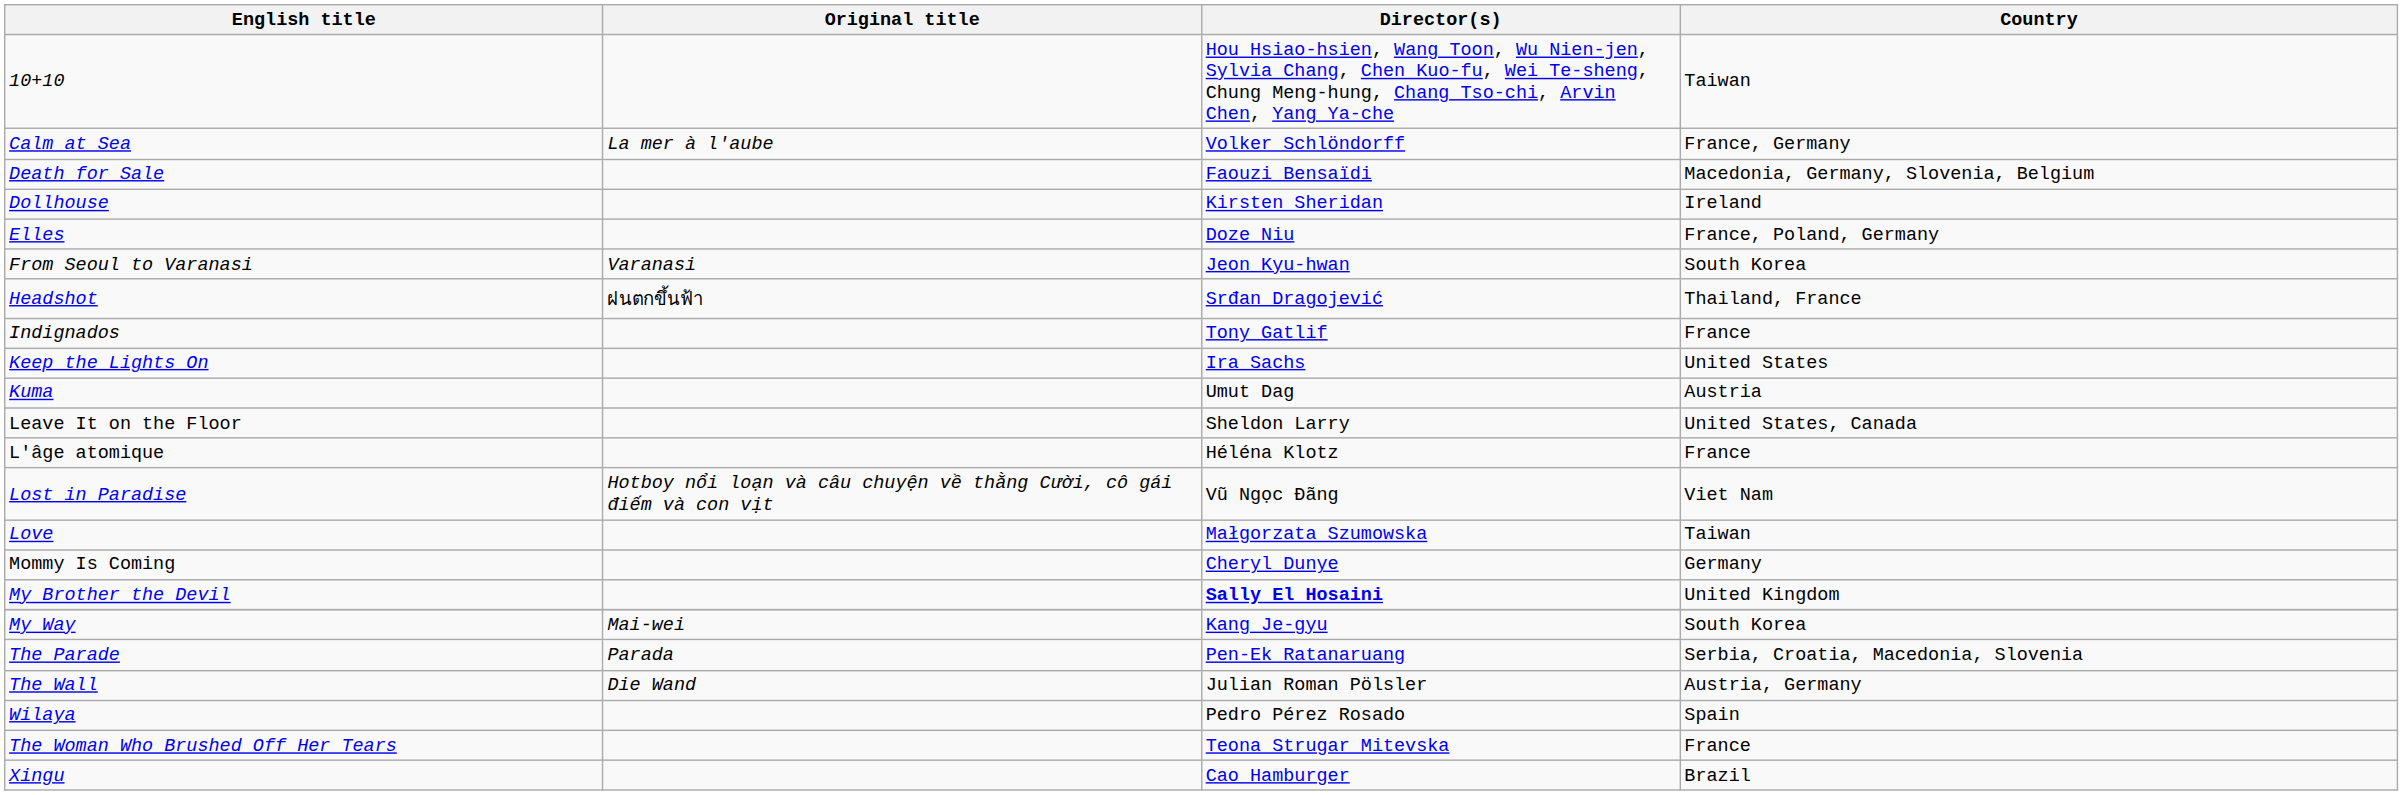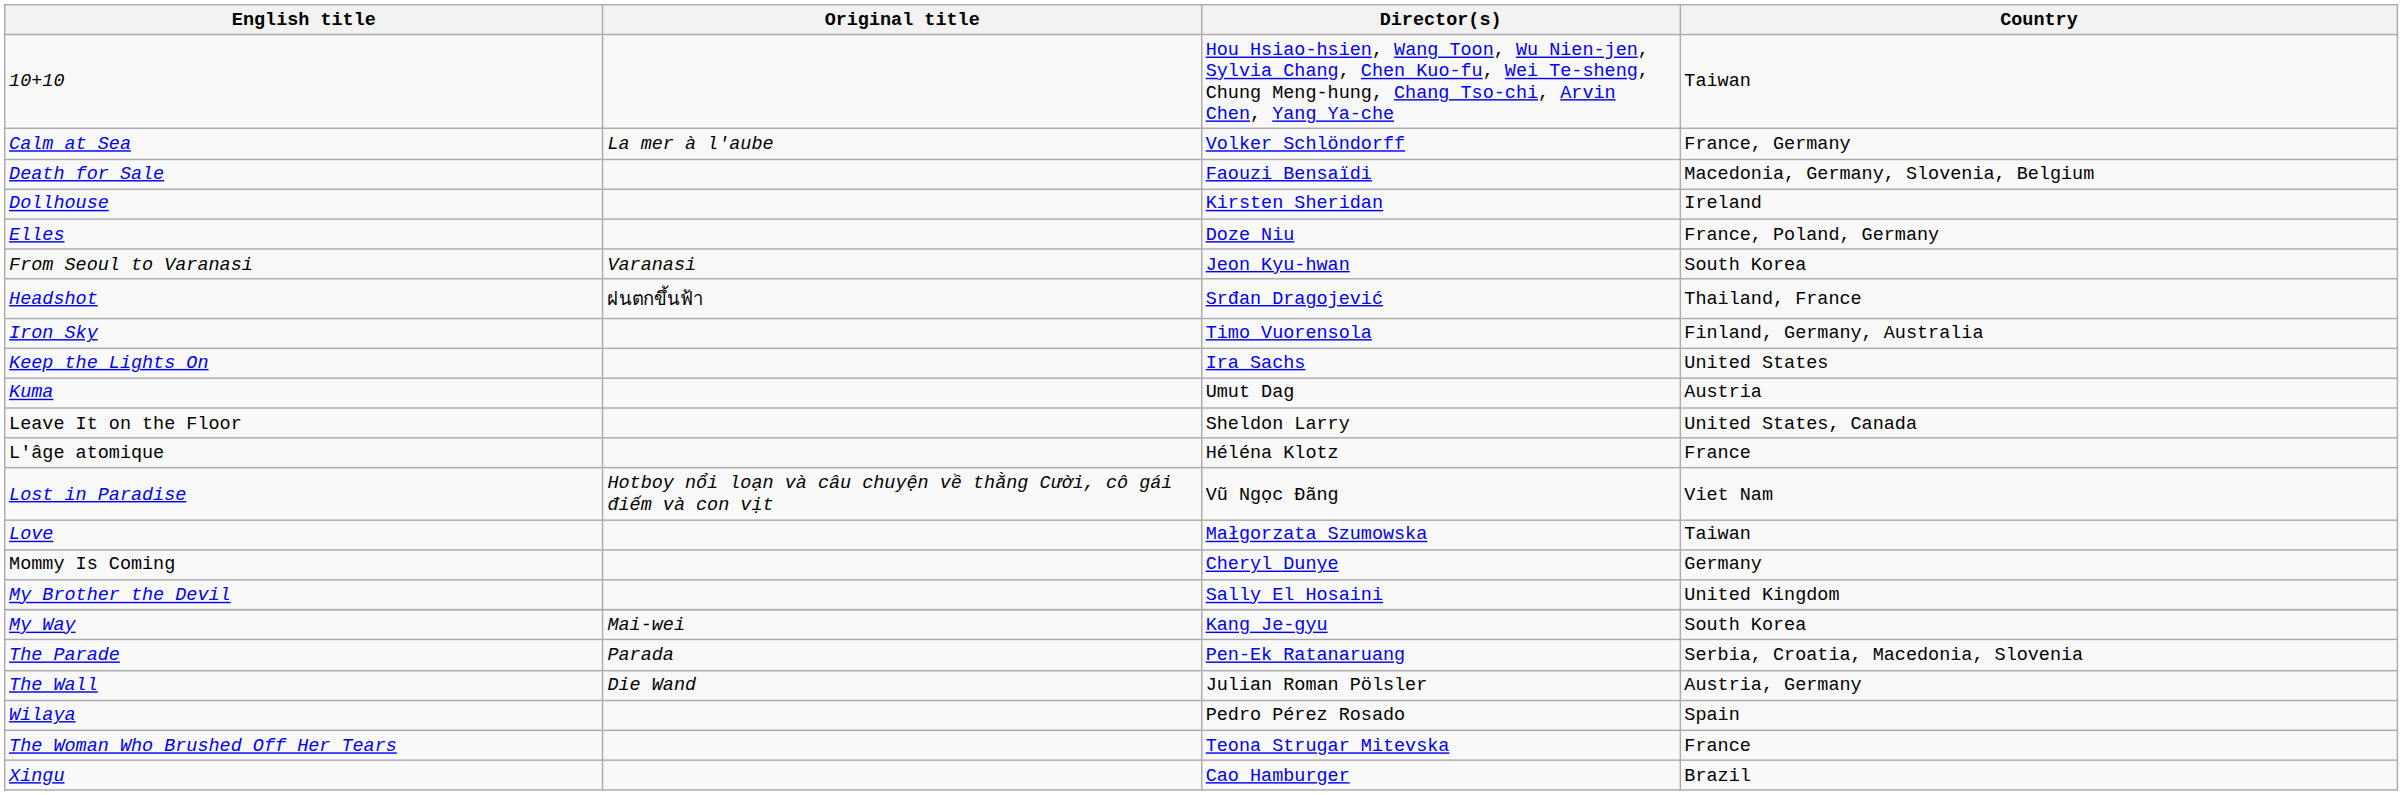 <table class="wikitable" width="85%" cellpadding="5">
 <tr>
 <th width="25%">English title</th>
 <th width="25%">Original title</th>
 <th width="20%">Director(s)</th>
 <th width="30%">Country</th>
 </tr>
 <tr>
 <td><em>10+10</em></td>
 <td></td>
 <td><a href='#'>Hou Hsiao-hsien</a>, <a href='#'>Wang Toon</a>, <a href='#'>Wu Nien-jen</a>, <a href='#'>Sylvia Chang</a>, <a href='#'>Chen Kuo-fu</a>, <a href='#'>Wei Te-sheng</a>, Chung Meng-hung, <a href='#'>Chang Tso-chi</a>, <a href='#'>Arvin Chen</a>, <a href='#'>Yang Ya-che</a></td>
 <td>Taiwan</td>
 </tr>
 <tr>
 <td><em><a href='#'>Calm at Sea</a></em></td>
 <td><em>La mer à l'aube</em></td>
 <td><a href='#'>Volker Schlöndorff</a></td>
 <td>France, Germany</td>
 </tr>
 <tr>
 <td><em><a href='#'>Death for Sale</a></em></td>
 <td></td>
 <td><a href='#'>Faouzi Bensaïdi</a></td>
 <td>Macedonia, Germany, Slovenia, Belgium</td>
 </tr>
 <tr>
 <td><em><a href='#'>Dollhouse</a></em></td>
 <td></td>
 <td><a href='#'>Kirsten Sheridan</a></td>
 <td>Ireland</td>
 </tr>
 <tr>
 <td><em><a href='#'>Elles</a></em></td>
 <td></td>
 <td><a href='#'>Doze Niu</a></td>
 <td>France, Poland, Germany</td>
 </tr>
 <tr>
 <td><em>From Seoul to Varanasi</em></td>
 <td><em>Varanasi</em></td>
 <td><a href='#'>Jeon Kyu-hwan</a></td>
 <td>South Korea</td>
 </tr>
 <tr>
 <td><em><a href='#'>Headshot</a></em></td>
 <td>ฝนตกขึ้นฟ้า</td>
 <td><a href='#'>Srđan Dragojević</a></td>
 <td>Thailand, France</td>
 </tr>
 <tr>
-<td><em>Indignados</em></td>
+<td><em><a href='#'>Iron Sky</a></em></td>
 <td></td>
-<td><a href='#'>Tony Gatlif</a></td>
-<td>France</td>
+<td><a href='#'>Timo Vuorensola</a></td>
+<td>Finland, Germany, Australia</td>
 </tr>
 <tr>
 <td><em><a href='#'>Keep the Lights On</a></em></td>
 <td></td>
 <td><a href='#'>Ira Sachs</a></td>
 <td>United States</td>
 </tr>
 <tr>
 <td><em><a href='#'>Kuma</a></em></td>
 <td></td>
 <td>Umut Dag</td>
 <td>Austria</td>
 </tr>
 <tr>
 <td>Leave It on the Floor</td>
 <td></td>
 <td>Sheldon Larry</td>
 <td>United States, Canada</td>
 </tr>
 <tr>
 <td>L'âge atomique</td>
 <td></td>
 <td>Héléna Klotz</td>
 <td>France</td>
 </tr>
 <tr>
 <td><em><a href='#'>Lost in Paradise</a></em></td>
 <td><em>Hotboy nổi loạn và câu chuyện về thằng Cười, cô gái điếm và con vịt</em></td>
 <td>Vũ Ngọc Đãng</td>
 <td>Viet Nam</td>
 </tr>
 <tr>
 <td><em><a href='#'>Love</a></em></td>
 <td></td>
 <td><a href='#'>Małgorzata Szumowska</a></td>
 <td>Taiwan</td>
 </tr>
 <tr>
 <td>Mommy Is Coming</td>
 <td></td>
 <td><a href='#'>Cheryl Dunye</a></td>
 <td>Germany</td>
 </tr>
 <tr>
 <td><em><a href='#'>My Brother the Devil</a></em></td>
 <td></td>
-<td><strong><a href='#'>Sally El Hosaini</a></strong></td>
+<td><a href='#'>Sally El Hosaini</a></td>
 <td>United Kingdom</td>
 </tr>
 <tr>
 </tr>
 <tr>
 <td><em><a href='#'>My Way</a></em></td>
 <td><em>Mai-wei</em></td>
 <td><a href='#'>Kang Je-gyu</a></td>
 <td>South Korea</td>
 </tr>
 <tr>
 <td><em><a href='#'>The Parade</a></em></td>
 <td><em>Parada</em></td>
 <td><a href='#'>Pen-Ek Ratanaruang</a></td>
 <td>Serbia, Croatia, Macedonia, Slovenia</td>
 </tr>
 <tr>
 <td><em><a href='#'>The Wall</a></em></td>
 <td><em>Die Wand</em></td>
 <td>Julian Roman Pölsler</td>
 <td>Austria, Germany</td>
 </tr>
 <tr>
 <td><em><a href='#'>Wilaya</a></em></td>
 <td></td>
 <td>Pedro Pérez Rosado</td>
 <td>Spain</td>
 </tr>
 <tr>
 <td><em><a href='#'>The Woman Who Brushed Off Her Tears</a></em></td>
 <td></td>
 <td><a href='#'>Teona Strugar Mitevska</a></td>
 <td>France</td>
 </tr>
 <tr>
 <td><em><a href='#'>Xingu</a></em></td>
 <td></td>
 <td><a href='#'>Cao Hamburger</a></td>
 <td>Brazil</td>
 </tr>
 </table>
